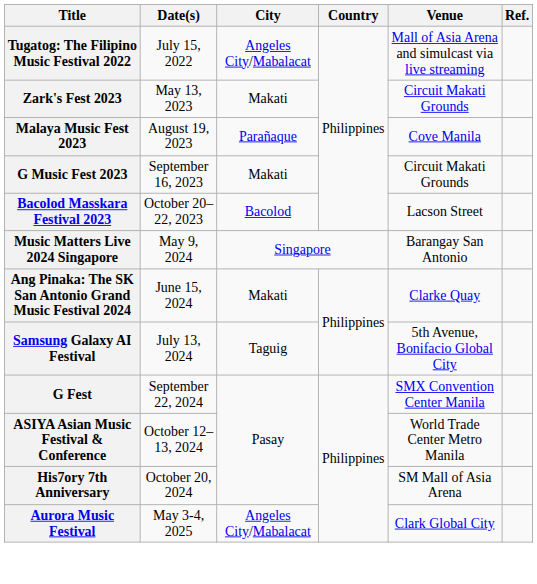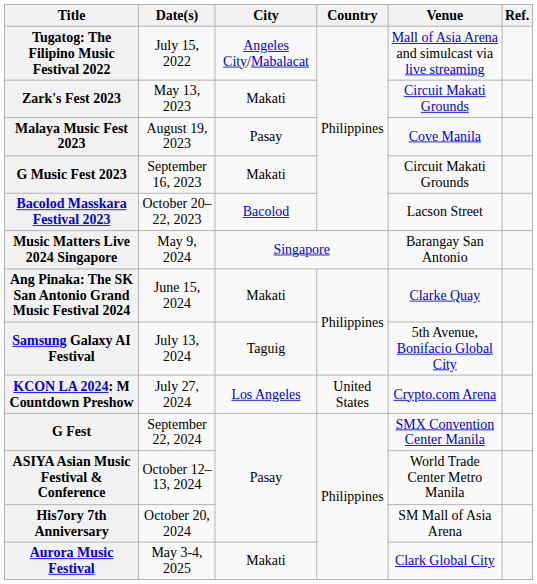 <table class="wikitable plainrowheaders" style="text-align: center;">
 <tr>
 <th>Title</th>
 <th class="unsortable" scope="col">Date(s)</th>
 <th>City</th>
 <th>Country</th>
 <th>Venue</th>
 <th>Ref.</th>
 </tr>
 <tr>
 <th scope="row">Tugatog: The Filipino Music Festival 2022</th>
 <td>July 15, 2022</td>
 <td><a href='#'>Angeles City</a>/<a href='#'>Mabalacat</a></td>
 <td rowspan="5">Philippines</td>
 <td><a href='#'>Mall of Asia Arena</a> and simulcast via <a href='#'>live streaming</a></td>
 <td></td>
 </tr>
 <tr>
 <th scope="row">Zark's Fest 2023</th>
 <td>May 13, 2023</td>
 <td>Makati</td>
 <td><a href='#'>Circuit Makati Grounds</a></td>
 <td></td>
 </tr>
 <tr>
 <th scope="row">Malaya Music Fest 2023</th>
 <td>August 19, 2023</td>
-<td><a href='#'>Parañaque</a></td>
+<td>Pasay</td>
 <td><a href='#'>Cove Manila</a></td>
 <td></td>
 </tr>
 <tr>
 <th scope="row">G Music Fest 2023</th>
 <td>September 16, 2023</td>
 <td>Makati</td>
 <td>Circuit Makati Grounds</td>
 <td></td>
 </tr>
 <tr>
 <th scope="row"><a href='#'>Bacolod Masskara Festival 2023</a></th>
 <td>October 20–22, 2023</td>
 <td><a href='#'>Bacolod</a></td>
 <td>Lacson Street</td>
 <td></td>
 </tr>
 <tr>
 <th scope="row">Music Matters Live 2024 Singapore</th>
 <td>May 9, 2024</td>
 <td colspan="2"><a href='#'>Singapore</a></td>
 <td>Barangay San Antonio</td>
 <td></td>
 </tr>
 <tr>
 <th scope="row">Ang Pinaka: The SK San Antonio Grand Music Festival 2024</th>
 <td>June 15, 2024</td>
 <td>Makati</td>
 <td rowspan="2">Philippines</td>
 <td><a href='#'>Clarke Quay</a></td>
 <td></td>
 </tr>
 <tr>
 <th scope="row"><a href='#'>Samsung</a> Galaxy AI Festival</th>
 <td>July 13, 2024</td>
 <td>Taguig</td>
 <td>5th Avenue, <a href='#'>Bonifacio Global City</a></td>
 <td></td>
 </tr>
 <tr>
+<th scope="row"><a href='#'>KCON LA 2024</a>: M Countdown Preshow</th>
+<td>July 27, 2024</td>
+<td><a href='#'>Los Angeles</a></td>
+<td>United States</td>
+<td><a href='#'>Crypto.com Arena</a></td>
+<td></td>
+</tr>
+<tr>
 <th scope="row">G Fest</th>
 <td>September 22, 2024</td>
 <td rowspan="3">Pasay</td>
 <td rowspan="4">Philippines</td>
 <td><a href='#'>SMX Convention Center Manila</a></td>
 <td></td>
 </tr>
 <tr>
 <th scope="row">ASIYA Asian Music Festival & Conference</th>
 <td>October 12–13, 2024</td>
 <td>World Trade Center Metro Manila</td>
 <td></td>
 </tr>
 <tr>
 <th scope="row">His7ory 7th Anniversary</th>
 <td>October 20, 2024</td>
 <td>SM Mall of Asia Arena</td>
 <td></td>
 </tr>
 <tr>
 <th scope="row"><a href='#'>Aurora Music Festival</a></th>
 <td>May 3-4, 2025</td>
-<td><a href='#'>Angeles City</a>/<a href='#'>Mabalacat</a></td>
+<td>Makati</td>
 <td><a href='#'>Clark Global City</a></td>
 <td></td>
 </tr>
 </table>
